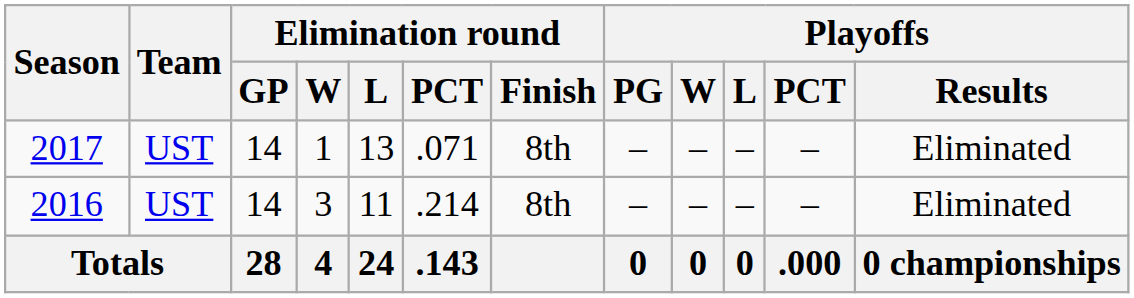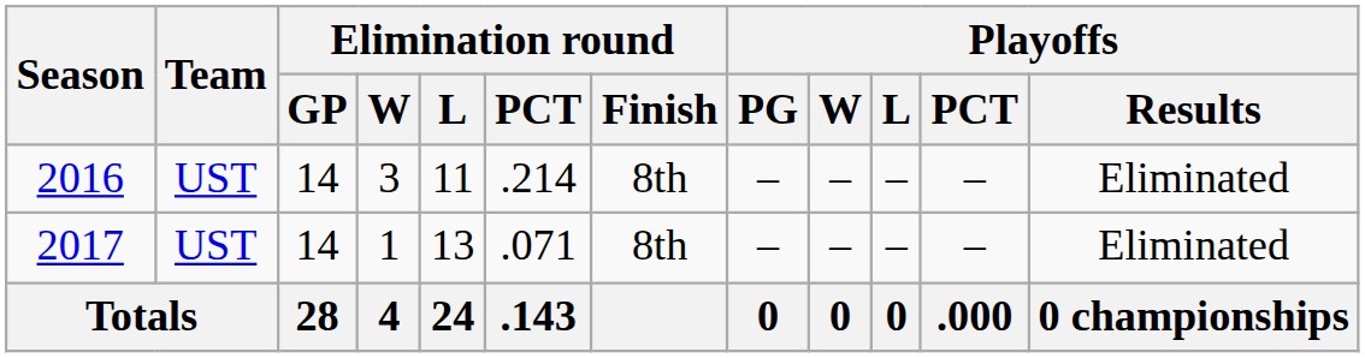 <table class="wikitable" style="text-align:center">
 <tr>
 <th rowspan="2">Season</th>
 <th rowspan="2">Team</th>
 <th colspan="5">Elimination round</th>
 <th colspan="5">Playoffs</th>
 </tr>
 <tr>
 <th>GP</th>
 <th>W</th>
 <th>L</th>
 <th>PCT</th>
 <th>Finish</th>
 <th>PG</th>
 <th>W</th>
 <th>L</th>
 <th>PCT</th>
 <th>Results</th>
 </tr>
 <tr>
-<td><a href='#'>2017</a></td>
+<td><a href='#'>2016</a></td>
 <td><a href='#'>UST</a></td>
 <td>14</td>
-<td>1</td>
-<td>13</td>
-<td>.071</td>
+<td>3</td>
+<td>11</td>
+<td>.214</td>
 <td>8th</td>
 <td>–</td>
 <td>–</td>
 <td>–</td>
 <td>–</td>
 <td>Eliminated</td>
 </tr>
 <tr>
-<td><a href='#'>2016</a></td>
+<td><a href='#'>2017</a></td>
 <td><a href='#'>UST</a></td>
 <td>14</td>
-<td>3</td>
-<td>11</td>
-<td>.214</td>
+<td>1</td>
+<td>13</td>
+<td>.071</td>
 <td>8th</td>
 <td>–</td>
 <td>–</td>
 <td>–</td>
 <td>–</td>
 <td>Eliminated</td>
 </tr>
 <tr>
 <th colspan="2">Totals</th>
 <th>28</th>
 <th>4</th>
 <th>24</th>
 <th>.143</th>
 <th></th>
 <th>0</th>
 <th>0</th>
 <th>0</th>
 <th>.000</th>
 <th>0 championships</th>
 </tr>
 </table>
